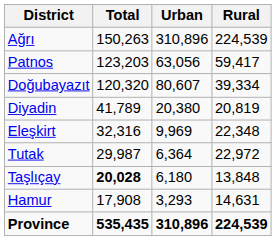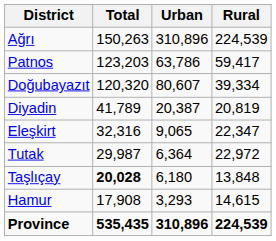 <table class="sortable wikitable">
 <tr>
 <th>District</th>
 <th>Total</th>
 <th>Urban</th>
 <th>Rural</th>
 </tr>
 <tr>
 <td><a href='#'>Ağrı</a></td>
 <td>150,263</td>
 <td>310,896</td>
 <td>224,539</td>
 </tr>
 <tr>
 <td><a href='#'>Patnos</a></td>
 <td>123,203</td>
-<td>63,056</td>
+<td>63,786</td>
 <td>59,417</td>
 </tr>
 <tr>
 <td><a href='#'>Doğubayazıt</a></td>
 <td>120,320</td>
 <td>80,607</td>
 <td>39,334</td>
 </tr>
 <tr>
 <td><a href='#'>Diyadin</a></td>
 <td>41,789</td>
-<td>20,380</td>
+<td>20,387</td>
 <td>20,819</td>
 </tr>
 <tr>
 <td><a href='#'>Eleşkirt</a></td>
 <td>32,316</td>
-<td>9,969</td>
-<td>22,348</td>
+<td>9,065</td>
+<td>22,347</td>
 </tr>
 <tr>
 <td><a href='#'>Tutak</a></td>
 <td>29,987</td>
 <td>6,364</td>
 <td>22,972</td>
 </tr>
 <tr>
 <td><a href='#'>Taşlıçay</a></td>
 <td><strong>20,028</strong></td>
 <td>6,180</td>
 <td>13,848</td>
 </tr>
 <tr>
 <td><a href='#'>Hamur</a></td>
 <td>17,908</td>
 <td>3,293</td>
-<td>14,631</td>
+<td>14,615</td>
 </tr>
 <tr>
 <td><strong>Province</strong></td>
 <td><strong>535,435 </strong></td>
 <td><strong>310,896</strong></td>
 <td><strong> 224,539 </strong></td>
 </tr>
 </table>
